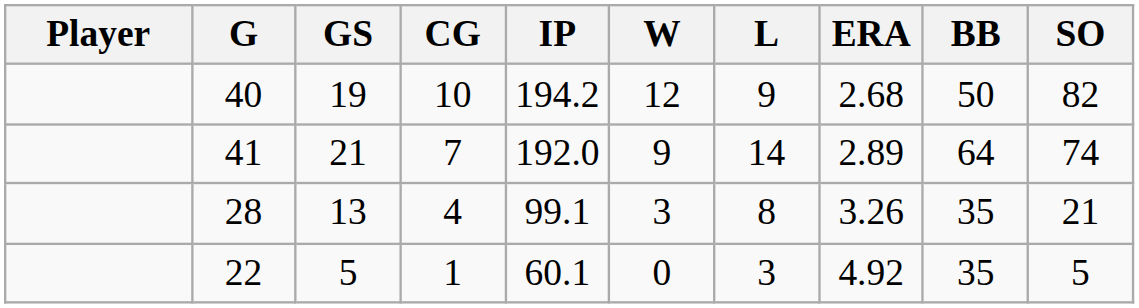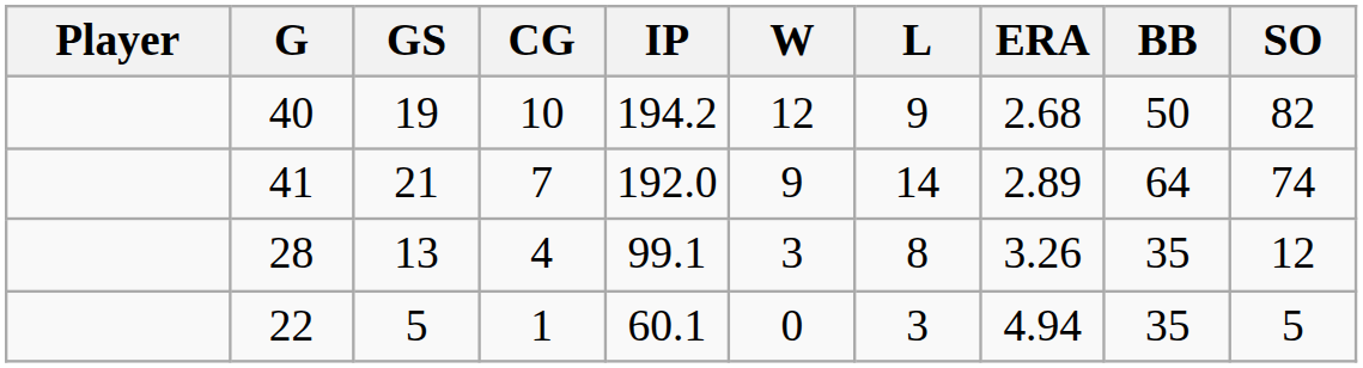 <table class="wikitable sortable">
 <tr>
 <th bgcolor="#DDDDFF" width="16%">Player</th>
 <th bgcolor="#DDDDFF" width="9%">G</th>
 <th bgcolor="#DDDDFF" width="9%">GS</th>
 <th bgcolor="#DDDDFF" width="9%">CG</th>
 <th bgcolor="#DDDDFF" width="9%">IP</th>
 <th bgcolor="#DDDDFF" width="9%">W</th>
 <th bgcolor="#DDDDFF" width="9%">L</th>
 <th bgcolor="#DDDDFF" width="9%">ERA</th>
 <th bgcolor="#DDDDFF" width="9%">BB</th>
 <th bgcolor="#DDDDFF" width="9%">SO</th>
 </tr>
 <tr align="center">
 <td></td>
 <td>40</td>
 <td>19</td>
 <td>10</td>
 <td>194.2</td>
 <td>12</td>
 <td>9</td>
 <td>2.68</td>
 <td>50</td>
 <td>82</td>
 </tr>
 <tr align="center">
 <td></td>
 <td>41</td>
 <td>21</td>
 <td>7</td>
 <td>192.0</td>
 <td>9</td>
 <td>14</td>
 <td>2.89</td>
 <td>64</td>
 <td>74</td>
 </tr>
 <tr align="center">
 <td></td>
 <td>28</td>
 <td>13</td>
 <td>4</td>
 <td>99.1</td>
 <td>3</td>
 <td>8</td>
 <td>3.26</td>
 <td>35</td>
-<td>21</td>
+<td>12</td>
 </tr>
 <tr align="center">
 <td></td>
 <td>22</td>
 <td>5</td>
 <td>1</td>
 <td>60.1</td>
 <td>0</td>
 <td>3</td>
-<td>4.92</td>
+<td>4.94</td>
 <td>35</td>
 <td>5</td>
 </tr>
 </table>
